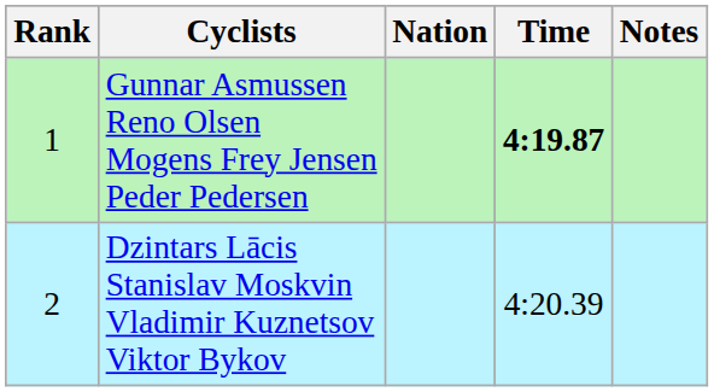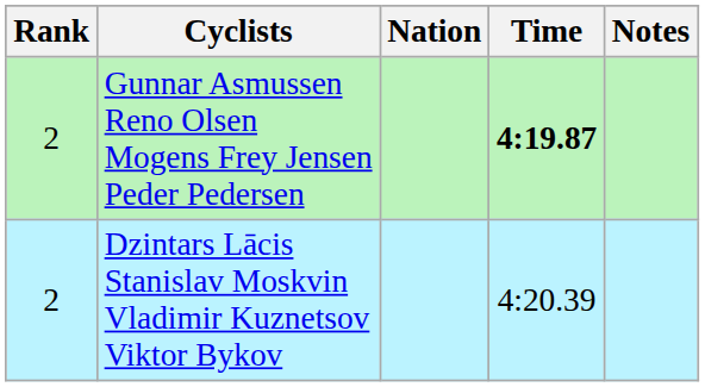 <table class="wikitable sortable" style=text-align:center>
 <tr>
 <th>Rank</th>
 <th>Cyclists</th>
 <th>Nation</th>
 <th>Time</th>
 <th>Notes</th>
 </tr>
 <tr bgcolor=bbf3bb>
-<td>1</td>
+<td>2</td>
 <td align=left><a href='#'>Gunnar Asmussen</a><br><a href='#'>Reno Olsen</a><br><a href='#'>Mogens Frey Jensen</a><br><a href='#'>Peder Pedersen</a></td>
 <td align=left></td>
 <td><strong>4:19.87</strong></td>
 <td></td>
 </tr>
 <tr bgcolor=bbf3ff>
 <td>2</td>
 <td align=left><a href='#'>Dzintars Lācis</a><br><a href='#'>Stanislav Moskvin</a><br><a href='#'>Vladimir Kuznetsov</a><br><a href='#'>Viktor Bykov</a></td>
 <td align=left></td>
 <td>4:20.39</td>
 <td></td>
 </tr>
 </table>
